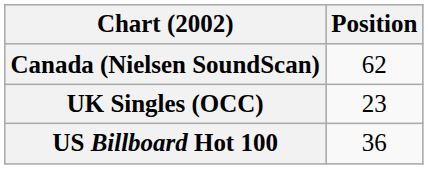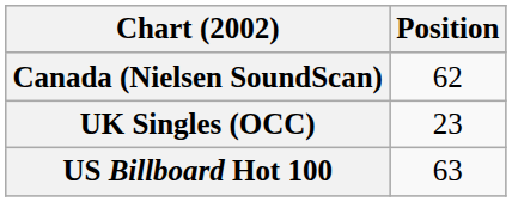 <table class="wikitable sortable plainrowheaders" style="text-align:center;">
 <tr>
 <th>Chart (2002)</th>
 <th>Position</th>
 </tr>
 <tr>
 <th scope="row">Canada (Nielsen SoundScan)</th>
 <td>62</td>
 </tr>
 <tr>
 <th scope="row">UK Singles (OCC)</th>
 <td>23</td>
 </tr>
 <tr>
 <th scope="row">US <em>Billboard</em> Hot 100</th>
-<td>36</td>
+<td>63</td>
 </tr>
 </table>
